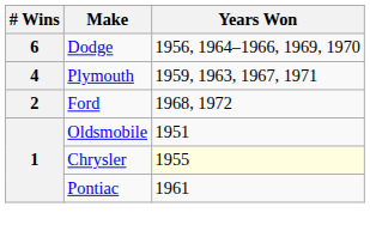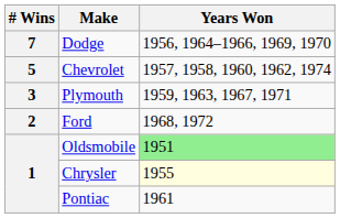 <table class="wikitable" style="font-size: 95%;">
 <tr>
 <th># Wins</th>
 <th>Make</th>
 <th>Years Won</th>
 </tr>
 <tr>
-<th>6</th>
+<th>7</th>
 <td>  <a href='#'>Dodge</a></td>
 <td>1956, 1964–1966, 1969, 1970</td>
 </tr>
 <tr>
-<th>4</th>
+<th>5</th>
+<td> <a href='#'>Chevrolet</a></td>
+<td>1957, 1958, 1960, 1962, 1974</td>
+</tr>
+<tr>
+<th>3</th>
 <td> <a href='#'>Plymouth</a></td>
 <td>1959, 1963, 1967, 1971</td>
 </tr>
 <tr>
 <th>2</th>
 <td> <a href='#'>Ford</a></td>
 <td>1968, 1972</td>
 </tr>
 <tr>
 <th rowspan=3>1</th>
 <td> <a href='#'>Oldsmobile</a></td>
-<td>1951</td>
+<td style="background: lightgreen;">1951</td>
 </tr>
 <tr>
 <td> <a href='#'>Chrysler</a></td>
 <td style="background: lightyellow;">1955</td>
 </tr>
 <tr>
 <td> <a href='#'>Pontiac</a></td>
 <td>1961</td>
 </tr>
 </table>
